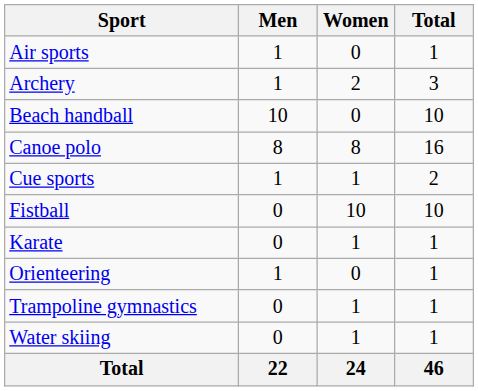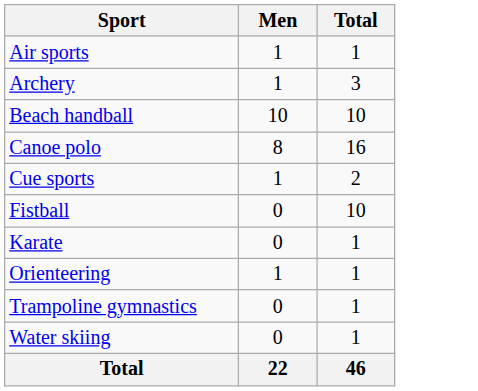 <table class="wikitable sortable" style="text-align:center;">
 <tr>
 <th width=180>Sport</th>
 <th width=55>Men</th>
-<th width=55>Women</th>
 <th width=55>Total</th>
 </tr>
 <tr>
 <td align=left><a href='#'>Air sports</a></td>
 <td>1</td>
-<td>0</td>
 <td>1</td>
 </tr>
 <tr>
 <td align=left><a href='#'>Archery</a></td>
 <td>1</td>
-<td>2</td>
 <td>3</td>
 </tr>
 <tr>
 <td align=left><a href='#'>Beach handball</a></td>
 <td>10</td>
-<td>0</td>
 <td>10</td>
 </tr>
 <tr>
 <td align=left><a href='#'>Canoe polo</a></td>
 <td>8</td>
-<td>8</td>
 <td>16</td>
 </tr>
 <tr>
 <td align=left><a href='#'>Cue sports</a></td>
-<td>1</td>
 <td>1</td>
 <td>2</td>
 </tr>
 <tr>
 <td align=left><a href='#'>Fistball</a></td>
 <td>0</td>
 <td>10</td>
-<td>10</td>
 </tr>
 <tr>
 <td align=left><a href='#'>Karate</a></td>
 <td>0</td>
 <td>1</td>
-<td>1</td>
 </tr>
 <tr>
 <td align=left><a href='#'>Orienteering</a></td>
 <td>1</td>
-<td>0</td>
 <td>1</td>
 </tr>
 <tr>
 <td align=left><a href='#'>Trampoline gymnastics</a></td>
 <td>0</td>
 <td>1</td>
-<td>1</td>
 </tr>
 <tr>
 <td align=left><a href='#'>Water skiing</a></td>
 <td>0</td>
 <td>1</td>
-<td>1</td>
 </tr>
 <tr>
 <th>Total</th>
 <th>22</th>
-<th>24</th>
 <th>46</th>
 </tr>
 </table>
